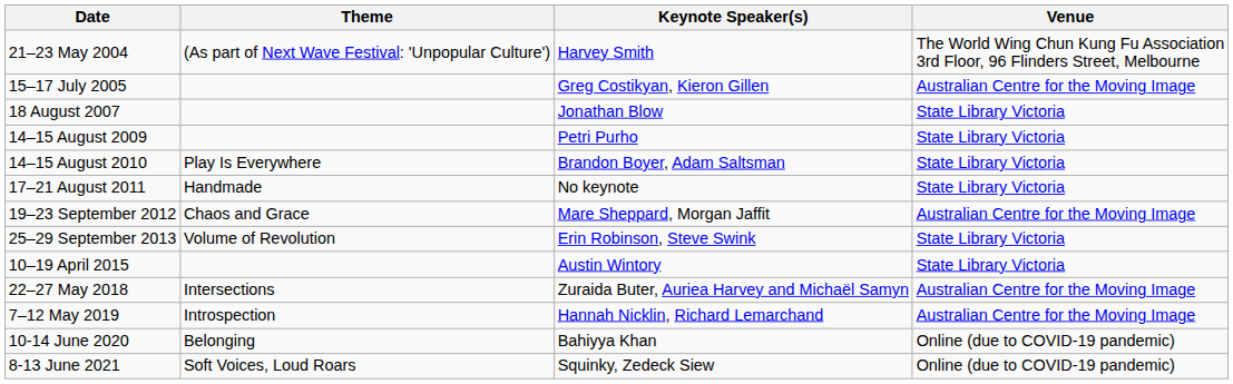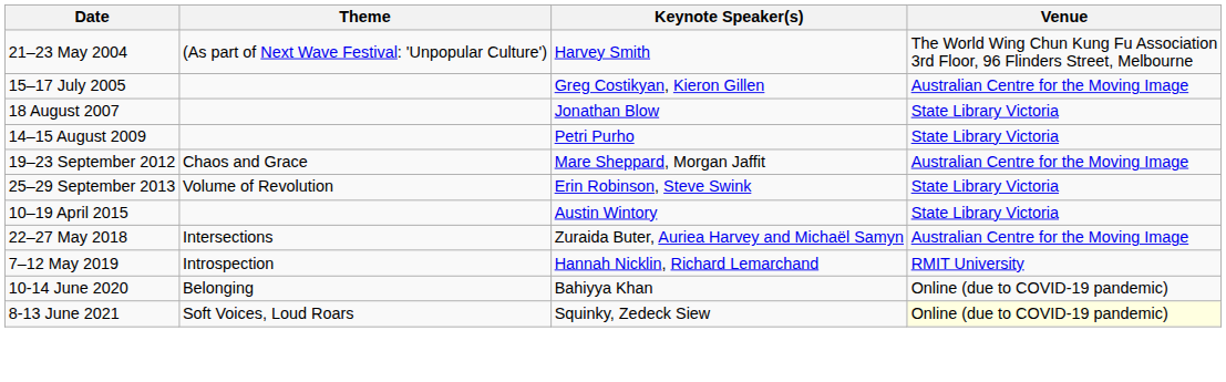 <table class="wikitable">
 <tr>
 <th>Date</th>
 <th>Theme</th>
 <th>Keynote Speaker(s)</th>
 <th>Venue</th>
 </tr>
 <tr>
 <td>21–23 May 2004</td>
 <td>(As part of <a href='#'>Next Wave Festival</a>: 'Unpopular Culture')</td>
 <td><a href='#'>Harvey Smith</a></td>
 <td>The World Wing Chun Kung Fu Association<br>3rd Floor, 96 Flinders Street, Melbourne</td>
 </tr>
 <tr>
 <td>15–17 July 2005</td>
 <td></td>
 <td><a href='#'>Greg Costikyan</a>, <a href='#'>Kieron Gillen</a></td>
 <td><a href='#'>Australian Centre for the Moving Image</a></td>
 </tr>
 <tr>
 <td>18 August 2007</td>
 <td></td>
 <td><a href='#'>Jonathan Blow</a></td>
 <td><a href='#'>State Library Victoria</a></td>
 </tr>
 <tr>
 <td>14–15 August 2009</td>
 <td></td>
 <td><a href='#'>Petri Purho</a></td>
 <td><a href='#'>State Library Victoria</a></td>
 </tr>
 <tr>
-<td>14–15 August 2010</td>
-<td>Play Is Everywhere</td>
-<td><a href='#'>Brandon Boyer</a>, <a href='#'>Adam Saltsman</a></td>
-<td><a href='#'>State Library Victoria</a></td>
-</tr>
-<tr>
-<td>17–21 August 2011</td>
-<td>Handmade</td>
-<td>No keynote</td>
-<td><a href='#'>State Library Victoria</a></td>
-</tr>
-<tr>
 <td>19–23 September 2012</td>
 <td>Chaos and Grace</td>
 <td><a href='#'>Mare Sheppard</a>, Morgan Jaffit</td>
 <td><a href='#'>Australian Centre for the Moving Image</a></td>
 </tr>
 <tr>
 <td>25–29 September 2013</td>
 <td>Volume of Revolution</td>
 <td><a href='#'>Erin Robinson</a>, <a href='#'>Steve Swink</a></td>
 <td><a href='#'>State Library Victoria</a></td>
 </tr>
 <tr>
 <td>10–19 April 2015</td>
 <td></td>
 <td><a href='#'>Austin Wintory</a></td>
 <td><a href='#'>State Library Victoria</a></td>
 </tr>
 <tr>
 <td>22–27 May 2018</td>
 <td>Intersections</td>
 <td>Zuraida Buter, <a href='#'>Auriea Harvey and Michaël Samyn</a></td>
 <td><a href='#'>Australian Centre for the Moving Image</a></td>
 </tr>
 <tr>
 <td>7–12 May 2019</td>
 <td>Introspection</td>
 <td><a href='#'>Hannah Nicklin</a>, <a href='#'>Richard Lemarchand</a></td>
-<td><a href='#'>Australian Centre for the Moving Image</a></td>
+<td><a href='#'>RMIT University</a></td>
 </tr>
 <tr>
 <td>10-14 June 2020</td>
 <td>Belonging</td>
 <td>Bahiyya Khan</td>
 <td>Online (due to COVID-19 pandemic)</td>
 </tr>
 <tr>
 <td>8-13 June 2021</td>
 <td>Soft Voices, Loud Roars</td>
 <td>Squinky, Zedeck Siew</td>
-<td>Online (due to COVID-19 pandemic)</td>
+<td style="background: lightyellow;">Online (due to COVID-19 pandemic)</td>
 </tr>
 </table>
